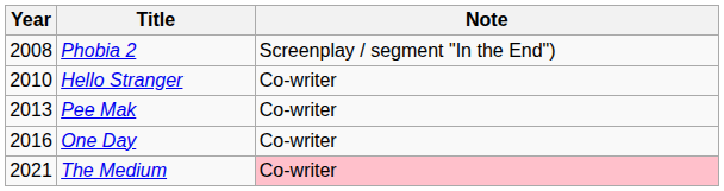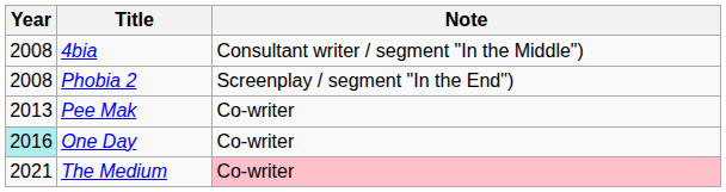 <table class="wikitable" style="width:600px">
 <tr bgcolor="#CCCCCC">
 <th width=10>Year</th>
 <th>Title</th>
 <th>Note</th>
 </tr>
 <tr>
 <td>2008</td>
+<td><em><a href='#'>4bia</a></em></td>
+<td>Consultant writer / segment "In the Middle")</td>
+</tr>
+<tr>
+<td>2008</td>
 <td><em><a href='#'>Phobia 2</a></em></td>
 <td>Screenplay / segment "In the End")</td>
-</tr>
-<tr>
-<td>2010</td>
-<td><em><a href='#'>Hello Stranger</a></em></td>
-<td>Co-writer</td>
 </tr>
 <tr>
 <td>2013</td>
 <td><em><a href='#'>Pee Mak</a></em></td>
 <td>Co-writer</td>
 </tr>
 <tr>
-<td>2016</td>
+<td style="background: paleturquoise;">2016</td>
 <td><em><a href='#'>One Day</a></em></td>
 <td>Co-writer</td>
 </tr>
 <tr>
 <td>2021</td>
 <td><em><a href='#'>The Medium</a></em></td>
 <td style="background: pink;">Co-writer</td>
 </tr>
 </table>
